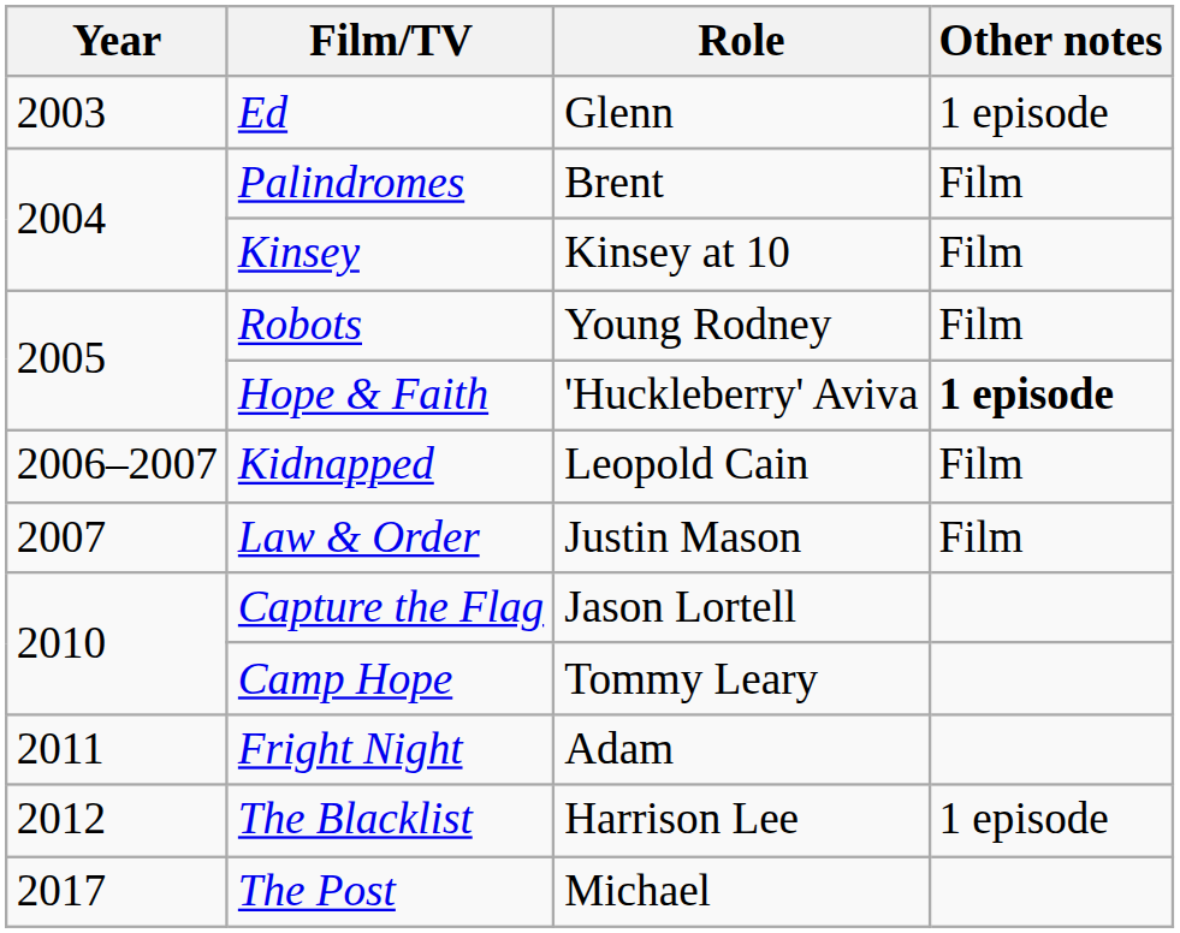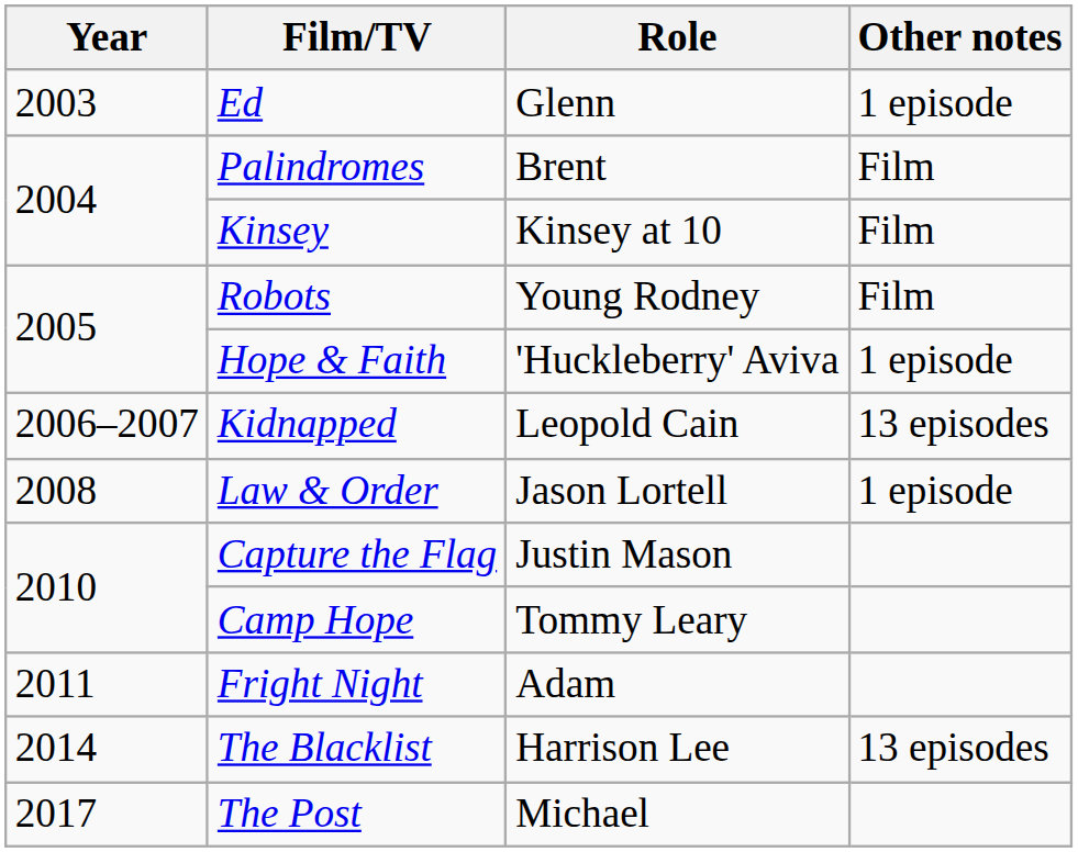 <table class="wikitable">
 <tr>
 <th>Year</th>
 <th>Film/TV</th>
 <th>Role</th>
 <th>Other notes</th>
 </tr>
 <tr>
 <td>2003</td>
 <td><em><a href='#'>Ed</a></em></td>
 <td>Glenn</td>
 <td>1 episode</td>
 </tr>
 <tr>
 <td rowspan="2">2004</td>
 <td><em><a href='#'>Palindromes</a></em></td>
 <td>Brent</td>
 <td>Film</td>
 </tr>
 <tr>
 <td><em><a href='#'>Kinsey</a></em></td>
 <td>Kinsey at 10</td>
 <td>Film</td>
 </tr>
 <tr>
 <td rowspan="2">2005</td>
 <td><a href='#'><em>Robots</em></a></td>
 <td>Young Rodney</td>
 <td>Film</td>
 </tr>
 <tr>
 <td><em><a href='#'>Hope & Faith</a></em></td>
 <td>'Huckleberry' Aviva</td>
-<td><strong>1 episode</strong></td>
+<td>1 episode</td>
 </tr>
 <tr>
 <td>2006–2007</td>
 <td><em><a href='#'>Kidnapped</a></em></td>
 <td>Leopold Cain</td>
-<td>Film</td>
+<td>13 episodes</td>
 </tr>
 <tr>
-<td>2007</td>
+<td>2008</td>
 <td><em><a href='#'>Law & Order</a></em></td>
-<td>Justin Mason</td>
-<td>Film</td>
+<td>Jason Lortell</td>
+<td>1 episode</td>
 </tr>
 <tr>
 <td rowspan="2">2010</td>
 <td><em><a href='#'>Capture the Flag</a></em></td>
-<td>Jason Lortell</td>
+<td>Justin Mason</td>
 <td></td>
 </tr>
 <tr>
 <td><em><a href='#'>Camp Hope</a></em></td>
 <td>Tommy Leary</td>
 <td></td>
 </tr>
 <tr>
 <td>2011</td>
 <td><em><a href='#'>Fright Night</a></em></td>
 <td>Adam</td>
 <td></td>
 </tr>
 <tr>
-<td>2012</td>
+<td>2014</td>
 <td><em><a href='#'>The Blacklist</a></em></td>
 <td>Harrison Lee</td>
-<td>1 episode</td>
+<td>13 episodes</td>
 </tr>
 <tr>
 <td>2017</td>
 <td><em><a href='#'>The Post</a></em></td>
 <td>Michael</td>
 <td></td>
 </tr>
 </table>
